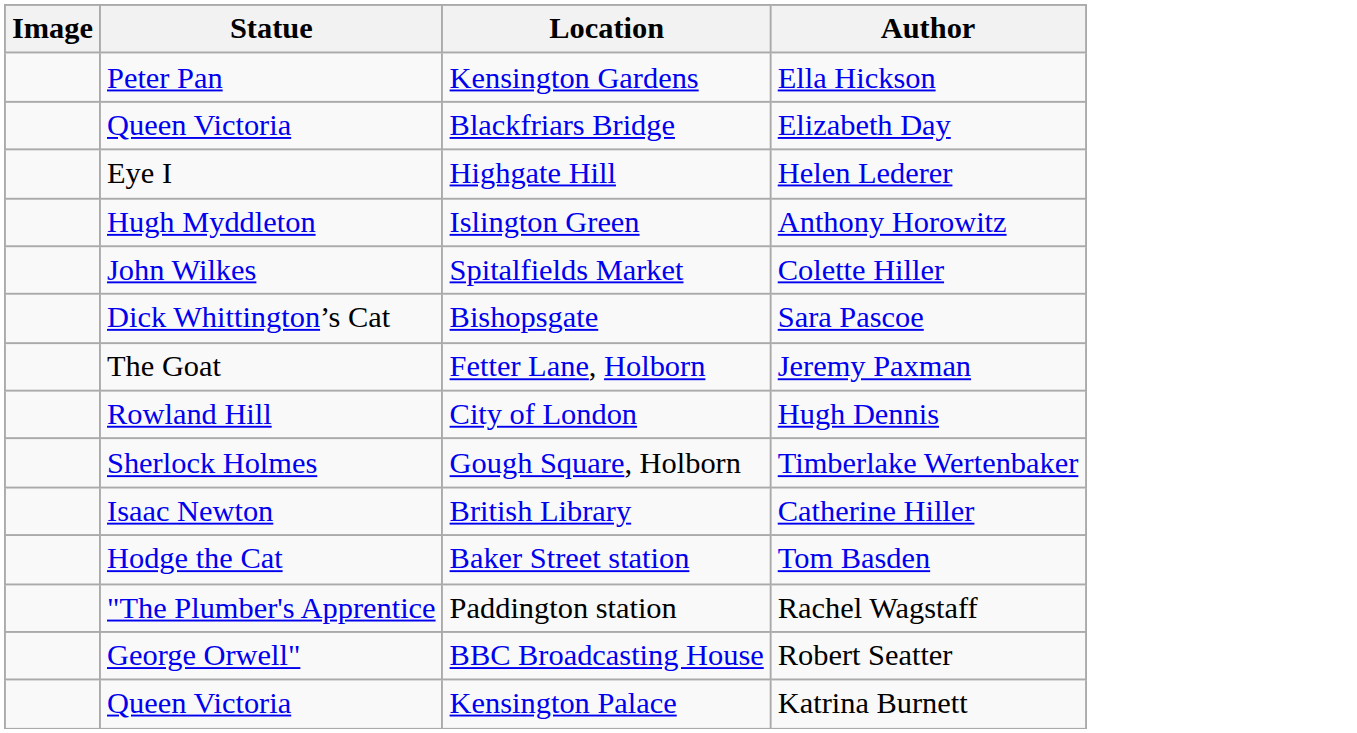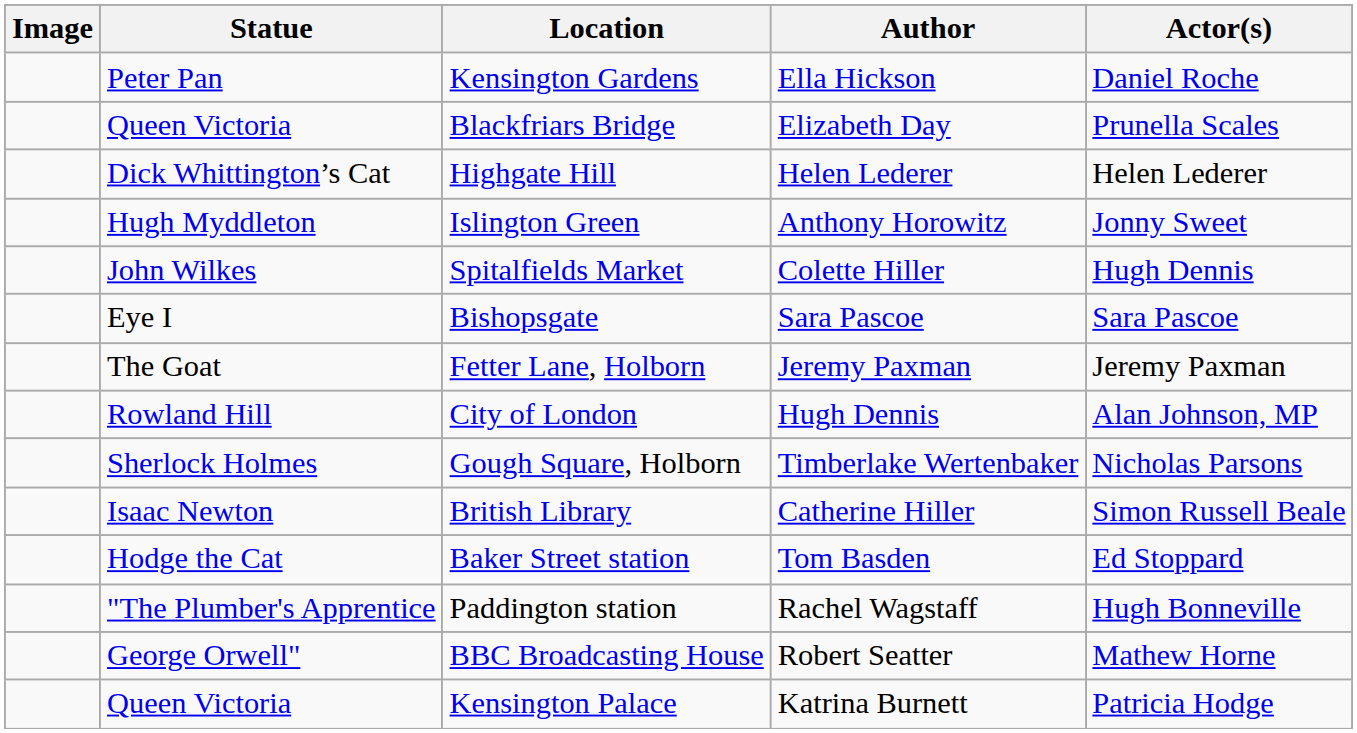 <table class="wikitable">
 <tr>
 <th>Image</th>
 <th>Statue</th>
 <th>Location</th>
 <th>Author</th>
+<th>Actor(s)</th>
 </tr>
 <tr>
 <td></td>
 <td><a href='#'>Peter Pan</a></td>
 <td><a href='#'>Kensington Gardens</a></td>
 <td><a href='#'>Ella Hickson</a></td>
+<td><a href='#'>Daniel Roche</a></td>
 </tr>
 <tr>
 <td></td>
 <td><a href='#'>Queen Victoria</a></td>
 <td><a href='#'>Blackfriars Bridge</a></td>
 <td><a href='#'>Elizabeth Day</a></td>
+<td><a href='#'>Prunella Scales</a></td>
 </tr>
 <tr>
 <td></td>
-<td>Eye I</td>
+<td><a href='#'>Dick Whittington</a>’s Cat</td>
 <td><a href='#'>Highgate Hill</a></td>
 <td><a href='#'>Helen Lederer</a></td>
+<td>Helen Lederer</td>
 </tr>
 <tr>
 <td></td>
 <td><a href='#'>Hugh Myddleton</a></td>
 <td><a href='#'>Islington Green</a></td>
 <td><a href='#'>Anthony Horowitz</a></td>
+<td><a href='#'>Jonny Sweet</a></td>
 </tr>
 <tr>
 <td></td>
 <td><a href='#'>John Wilkes</a></td>
 <td><a href='#'>Spitalfields Market</a></td>
 <td><a href='#'>Colette Hiller</a></td>
+<td><a href='#'>Hugh Dennis</a></td>
 </tr>
 <tr>
 <td></td>
-<td><a href='#'>Dick Whittington</a>’s Cat</td>
+<td>Eye I</td>
 <td><a href='#'>Bishopsgate</a></td>
+<td><a href='#'>Sara Pascoe</a></td>
 <td><a href='#'>Sara Pascoe</a></td>
 </tr>
 <tr>
 <td></td>
 <td>The Goat</td>
 <td><a href='#'>Fetter Lane</a>, <a href='#'>Holborn</a></td>
 <td><a href='#'>Jeremy Paxman</a></td>
+<td>Jeremy Paxman</td>
 </tr>
 <tr>
 <td></td>
 <td><a href='#'>Rowland Hill</a></td>
 <td><a href='#'>City of London</a></td>
 <td><a href='#'>Hugh Dennis</a></td>
+<td><a href='#'>Alan Johnson, MP</a></td>
 </tr>
 <tr>
 <td></td>
 <td><a href='#'>Sherlock Holmes</a></td>
 <td><a href='#'>Gough Square</a>, Holborn</td>
 <td><a href='#'>Timberlake Wertenbaker</a></td>
+<td><a href='#'>Nicholas Parsons</a></td>
 </tr>
 <tr>
 <td></td>
 <td><a href='#'>Isaac Newton</a></td>
 <td><a href='#'>British Library</a></td>
 <td><a href='#'>Catherine Hiller</a></td>
+<td><a href='#'>Simon Russell Beale</a></td>
 </tr>
 <tr>
 <td></td>
 <td><a href='#'>Hodge the Cat</a></td>
 <td><a href='#'>Baker Street station</a></td>
 <td><a href='#'>Tom Basden</a></td>
+<td><a href='#'>Ed Stoppard</a></td>
 </tr>
 <tr>
 <td></td>
 <td><a href='#'>"The Plumber's Apprentice</a></td>
 <td>Paddington station</td>
 <td>Rachel Wagstaff</td>
+<td><a href='#'>Hugh Bonneville</a></td>
 </tr>
 <tr>
 <td></td>
 <td><a href='#'>George Orwell"</a></td>
 <td><a href='#'>BBC Broadcasting House</a></td>
 <td>Robert Seatter</td>
+<td><a href='#'>Mathew Horne</a></td>
 </tr>
 <tr>
 <td></td>
 <td><a href='#'>Queen Victoria</a></td>
 <td><a href='#'>Kensington Palace</a></td>
 <td>Katrina Burnett</td>
+<td><a href='#'>Patricia Hodge</a></td>
 </tr>
 </table>
